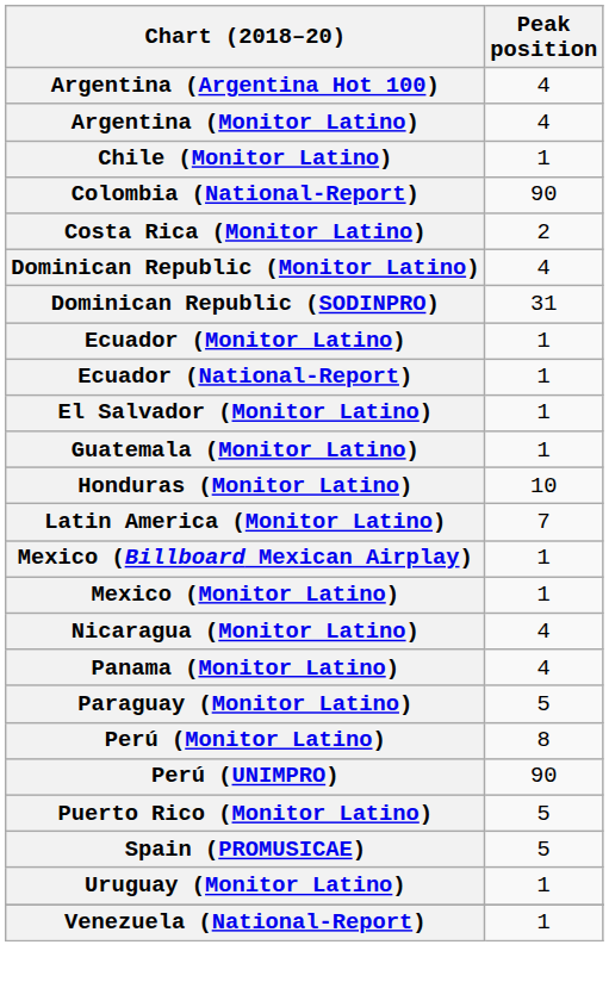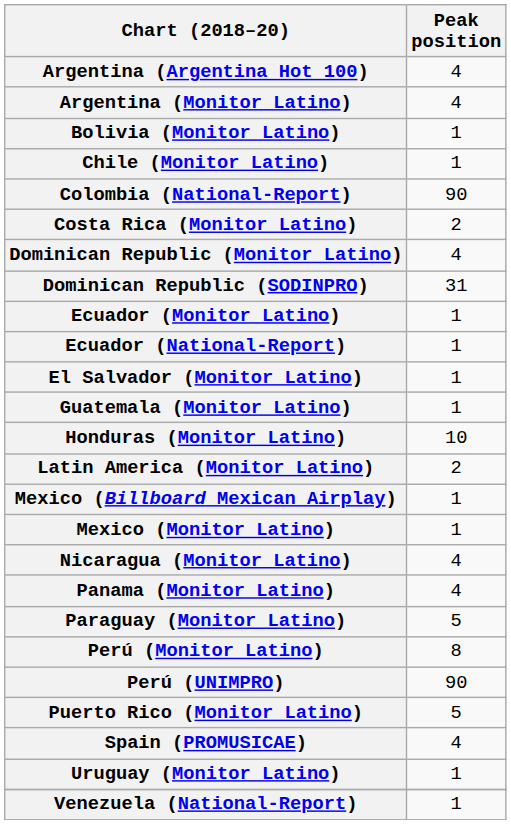 <table class="wikitable sortable plainrowheaders" style="text-align:center">
 <tr>
 <th scope="col">Chart (2018–20)</th>
 <th scope="col">Peak<br> position</th>
 </tr>
 <tr>
 <th scope="row">Argentina (<a href='#'>Argentina Hot 100</a>)</th>
 <td>4</td>
 </tr>
 <tr>
 <th scope="row">Argentina (<a href='#'>Monitor Latino</a>)</th>
 <td>4</td>
+</tr>
+<tr>
+<th scope="row">Bolivia (<a href='#'>Monitor Latino</a>)</th>
+<td>1</td>
 </tr>
 <tr>
 <th scope="row">Chile (<a href='#'>Monitor Latino</a>)</th>
 <td>1</td>
 </tr>
 <tr>
 <th scope="row">Colombia (<a href='#'>National-Report</a>)</th>
 <td>90</td>
 </tr>
 <tr>
 <th scope="row">Costa Rica (<a href='#'>Monitor Latino</a>)</th>
 <td>2</td>
 </tr>
 <tr>
 <th scope="row">Dominican Republic (<a href='#'>Monitor Latino</a>)</th>
 <td>4</td>
 </tr>
 <tr>
 <th scope="row">Dominican Republic (<a href='#'>SODINPRO</a>)</th>
 <td>31</td>
 </tr>
 <tr>
 <th scope="row">Ecuador (<a href='#'>Monitor Latino</a>)</th>
 <td>1</td>
 </tr>
 <tr>
 <th scope="row">Ecuador (<a href='#'>National-Report</a>)</th>
 <td>1</td>
 </tr>
 <tr>
 <th scope="row">El Salvador (<a href='#'>Monitor Latino</a>)</th>
 <td>1</td>
 </tr>
 <tr>
 <th scope="row">Guatemala (<a href='#'>Monitor Latino</a>)</th>
 <td>1</td>
 </tr>
 <tr>
 <th scope="row">Honduras (<a href='#'>Monitor Latino</a>)</th>
 <td>10</td>
 </tr>
 <tr>
 <th scope="row">Latin America (<a href='#'>Monitor Latino</a>)</th>
-<td>7</td>
+<td>2</td>
 </tr>
 <tr>
 <th scope="row">Mexico (<a href='#'><em>Billboard</em> Mexican Airplay</a>)</th>
 <td>1</td>
 </tr>
 <tr>
 <th scope="row">Mexico (<a href='#'>Monitor Latino</a>)</th>
 <td>1</td>
 </tr>
 <tr>
 <th scope="row">Nicaragua (<a href='#'>Monitor Latino</a>)</th>
 <td>4</td>
 </tr>
 <tr>
 <th scope="row">Panama (<a href='#'>Monitor Latino</a>)</th>
 <td>4</td>
 </tr>
 <tr>
 <th scope="row">Paraguay (<a href='#'>Monitor Latino</a>)</th>
 <td>5</td>
 </tr>
 <tr>
 <th scope="row">Perú (<a href='#'>Monitor Latino</a>)</th>
 <td>8</td>
 </tr>
 <tr>
 <th scope="row">Perú (<a href='#'>UNIMPRO</a>) </th>
 <td>90</td>
 </tr>
 <tr>
 <th scope="row">Puerto Rico (<a href='#'>Monitor Latino</a>)</th>
 <td>5</td>
 </tr>
 <tr>
 <th scope="row">Spain (<a href='#'>PROMUSICAE</a>)</th>
-<td>5</td>
+<td>4</td>
 </tr>
 <tr>
 <th scope="row">Uruguay (<a href='#'>Monitor Latino</a>)</th>
 <td>1</td>
 </tr>
 <tr>
 </tr>
 <tr>
 </tr>
 <tr>
 </tr>
 <tr>
 <th scope="row">Venezuela (<a href='#'>National-Report</a>)</th>
 <td>1</td>
 </tr>
 </table>
